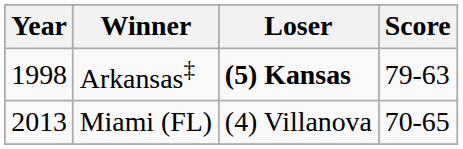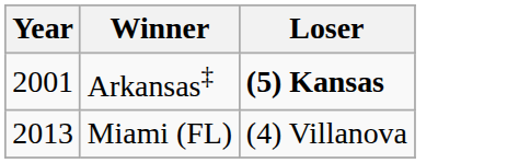 <table class="wikitable">
 <tr>
 <th>Year</th>
 <th>Winner</th>
 <th>Loser</th>
-<th>Score</th>
 </tr>
 <tr>
-<td>1998</td>
+<td>2001</td>
 <td>Arkansas<sup>‡</sup></td>
 <td><strong>(5) Kansas</strong></td>
-<td>79-63</td>
 </tr>
 <tr>
 <td>2013</td>
 <td>Miami (FL)</td>
 <td>(4) Villanova</td>
-<td>70-65</td>
 </tr>
 </table>
